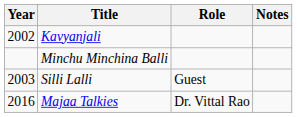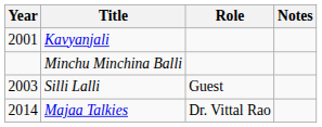 <table class="wikitable sortable">
 <tr>
 <th>Year</th>
 <th>Title</th>
 <th>Role</th>
 <th>Notes</th>
 </tr>
 <tr>
-<td>2002</td>
+<td>2001</td>
 <td><em><a href='#'>Kavyanjali</a></em></td>
 <td></td>
 </tr>
 <tr>
 <td></td>
 <td><em>Minchu Minchina Balli</em></td>
 <td></td>
 <td></td>
 </tr>
 <tr>
 <td>2003</td>
 <td><em>Silli Lalli</em></td>
 <td>Guest</td>
 <td></td>
 </tr>
 <tr>
-<td>2016</td>
+<td>2014</td>
 <td><em><a href='#'>Majaa Talkies</a></em></td>
 <td>Dr. Vittal Rao</td>
 <td></td>
 </tr>
 </table>
